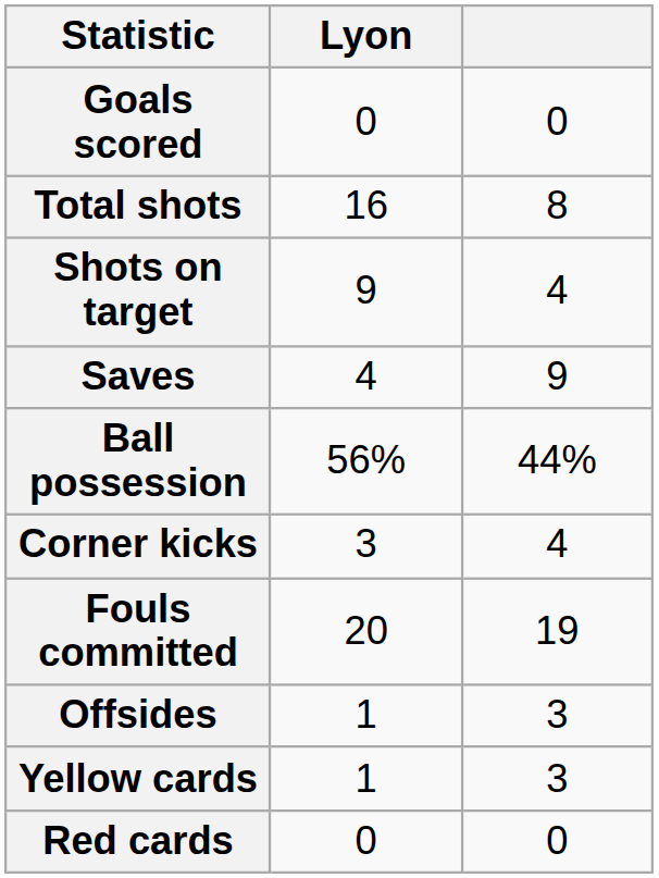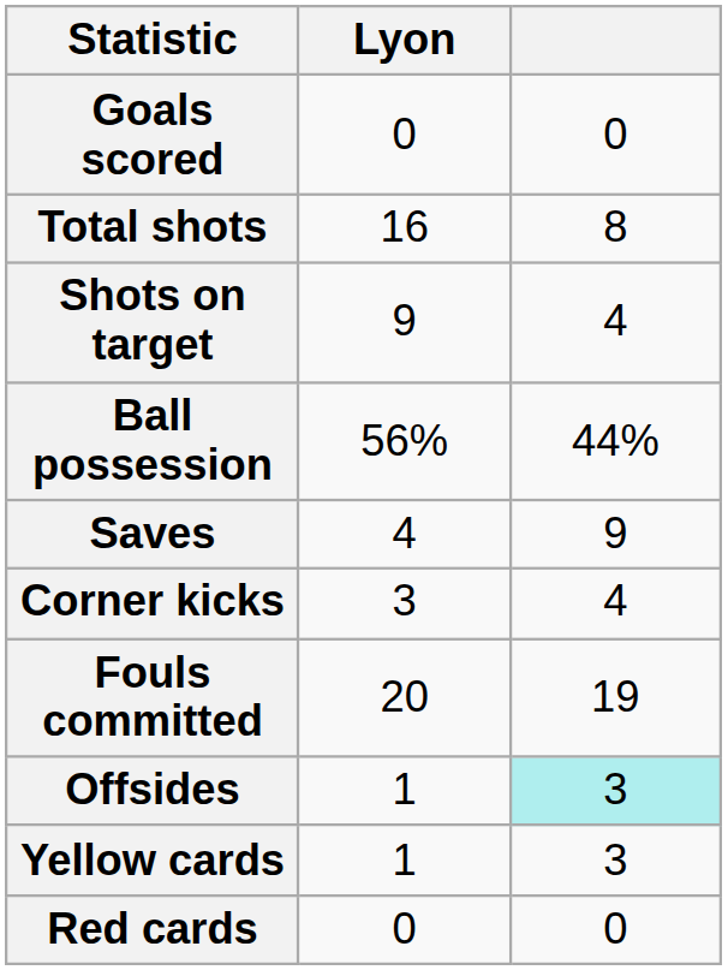 <table class="wikitable plainrowheaders" style="text-align:center">
 <tr>
 <th scope="col" style="width:100px">Statistic</th>
 <th scope="col" style="width:70px">Lyon</th>
 <th scope="col" style="width:70px"></th>
 </tr>
 <tr>
 <th scope="row">Goals scored</th>
 <td>0</td>
 <td>0</td>
 </tr>
 <tr>
 <th scope="row">Total shots</th>
 <td>16</td>
 <td>8</td>
 </tr>
 <tr>
 <th scope="row">Shots on target</th>
 <td>9</td>
 <td>4</td>
 </tr>
 <tr>
+<th scope="row">Ball possession</th>
+<td>56%</td>
+<td>44%</td>
+</tr>
+<tr>
 <th scope="row">Saves</th>
 <td>4</td>
 <td>9</td>
-</tr>
-<tr>
-<th scope="row">Ball possession</th>
-<td>56%</td>
-<td>44%</td>
 </tr>
 <tr>
 <th scope="row">Corner kicks</th>
 <td>3</td>
 <td>4</td>
 </tr>
 <tr>
 <th scope="row">Fouls committed</th>
 <td>20</td>
 <td>19</td>
 </tr>
 <tr>
 <th scope="row">Offsides</th>
 <td>1</td>
-<td>3</td>
+<td style="background: paleturquoise;">3</td>
 </tr>
 <tr>
 <th scope="row">Yellow cards</th>
 <td>1</td>
 <td>3</td>
 </tr>
 <tr>
 <th scope="row">Red cards</th>
 <td>0</td>
 <td>0</td>
 </tr>
 </table>
